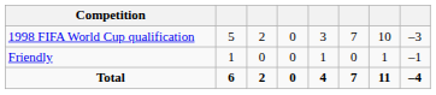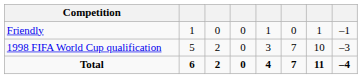 <table class="wikitable" style="text-align: center;">
 <tr>
 <th width=250>Competition</th>
 <th width=30></th>
 <th width=30></th>
 <th width=30></th>
 <th width=30></th>
 <th width=30></th>
 <th width=30></th>
 <th width=30></th>
 </tr>
 <tr>
+<td align=left><a href='#'>Friendly</a></td>
+<td>1</td>
+<td>0</td>
+<td>0</td>
+<td>1</td>
+<td>0</td>
+<td>1</td>
+<td>–1</td>
+</tr>
+<tr>
 <td align=left><a href='#'>1998 FIFA World Cup qualification</a></td>
 <td>5</td>
 <td>2</td>
 <td>0</td>
 <td>3</td>
 <td>7</td>
 <td>10</td>
 <td>–3</td>
-</tr>
-<tr>
-<td align=left><a href='#'>Friendly</a></td>
-<td>1</td>
-<td>0</td>
-<td>0</td>
-<td>1</td>
-<td>0</td>
-<td>1</td>
-<td>–1</td>
 </tr>
 <tr>
 <td><strong>Total</strong></td>
 <td><strong>6</strong></td>
 <td><strong>2</strong></td>
 <td><strong>0</strong></td>
 <td><strong>4</strong></td>
 <td><strong>7</strong></td>
 <td><strong>11</strong></td>
 <td><strong>–4</strong></td>
 </tr>
 </table>
